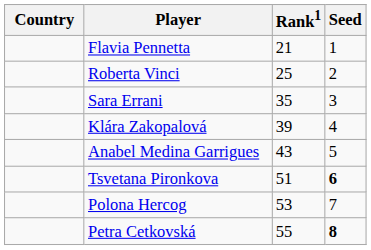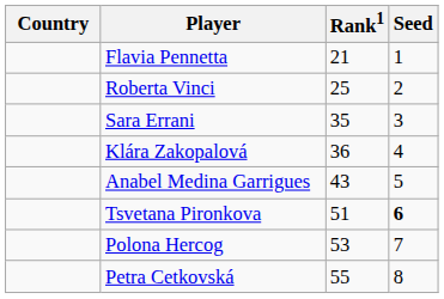 <table class="sortable wikitable">
 <tr>
 <th width="70">Country</th>
 <th width="175">Player</th>
 <th>Rank<sup>1</sup></th>
 <th>Seed</th>
 </tr>
 <tr>
 <td></td>
 <td><a href='#'>Flavia Pennetta</a></td>
 <td>21</td>
 <td>1</td>
 </tr>
 <tr>
 <td></td>
 <td><a href='#'>Roberta Vinci</a></td>
 <td>25</td>
 <td>2</td>
 </tr>
 <tr>
 <td></td>
 <td><a href='#'>Sara Errani</a></td>
 <td>35</td>
 <td>3</td>
 </tr>
 <tr>
 <td></td>
 <td><a href='#'>Klára Zakopalová</a></td>
-<td>39</td>
+<td>36</td>
 <td>4</td>
 </tr>
 <tr>
 <td></td>
 <td><a href='#'>Anabel Medina Garrigues</a></td>
 <td>43</td>
 <td>5</td>
 </tr>
 <tr>
 <td></td>
 <td><a href='#'>Tsvetana Pironkova</a></td>
 <td>51</td>
 <td><strong>6</strong></td>
 </tr>
 <tr>
 <td></td>
 <td><a href='#'>Polona Hercog</a></td>
 <td>53</td>
 <td>7</td>
 </tr>
 <tr>
 <td></td>
 <td><a href='#'>Petra Cetkovská</a></td>
 <td>55</td>
-<td><strong>8</strong></td>
+<td>8</td>
 </tr>
 </table>
